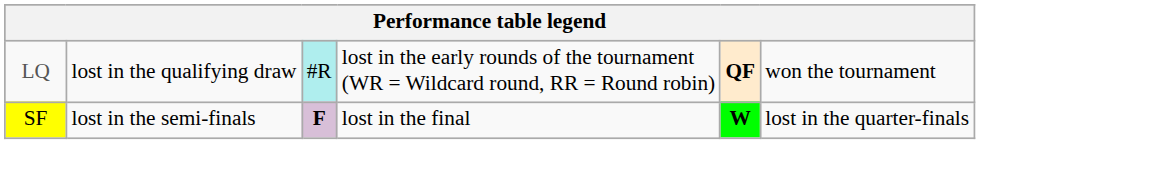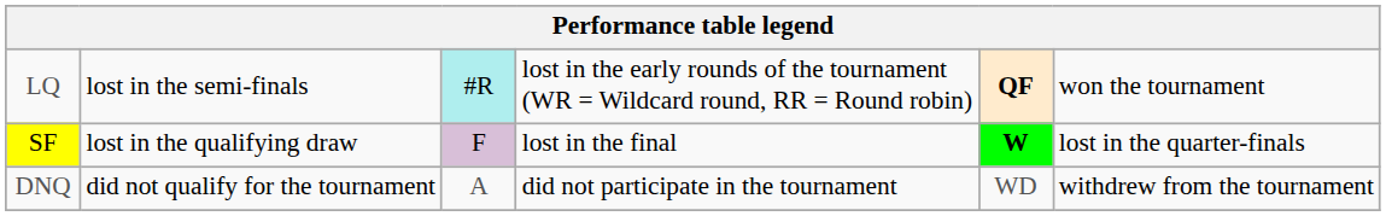 <table class="wikitable" style="font-size:78%;">
 <tr bgcolor="#efefef">
 <th colspan="6">Performance table legend</th>
 </tr>
 <tr>
 <td align="center" style="color:#555555;" width="30">LQ</td>
-<td>lost in the qualifying draw</td>
+<td>lost in the semi-finals</td>
 <td align="center" style="background:#afeeee;">#R</td>
 <td>lost in the early rounds of the tournament<br>(WR = Wildcard round, RR = Round robin)</td>
 <td align="center" style="background:#ffebcd;"><strong>QF</strong></td>
 <td>won the tournament</td>
 </tr>
 <tr>
 <td align="center" style="background:yellow;">SF</td>
-<td>lost in the semi-finals</td>
-<td align="center" style="background:#D8BFD8;"><strong>F</strong></td>
+<td>lost in the qualifying draw</td>
+<td align="center" style="background:#D8BFD8;">F</td>
 <td>lost in the final</td>
 <td align="center" style="background:#00ff00;"><strong>W</strong></td>
 <td>lost in the quarter-finals</td>
 </tr>
+<tr>
+<td align="center" style="color:#555555;" width="30">DNQ</td>
+<td>did not qualify for the tournament</td>
+<td align="center" style="color:#555555;" width="30">A</td>
+<td>did not participate in the tournament</td>
+<td align="center" style="color:#555555;" width="30">WD</td>
+<td>withdrew from the tournament</td>
+</tr>
 </table>
